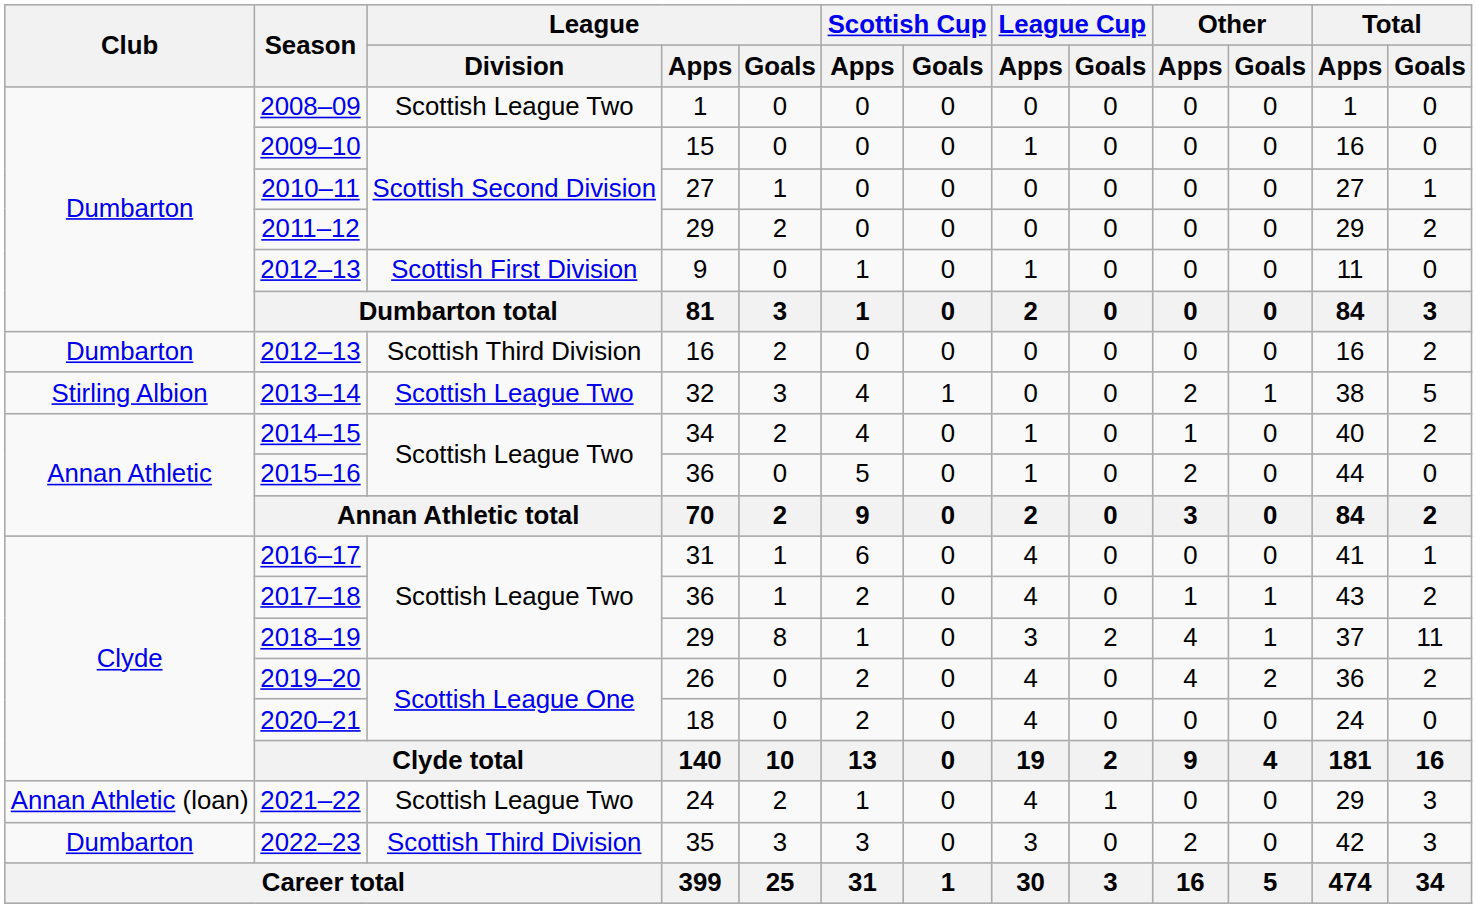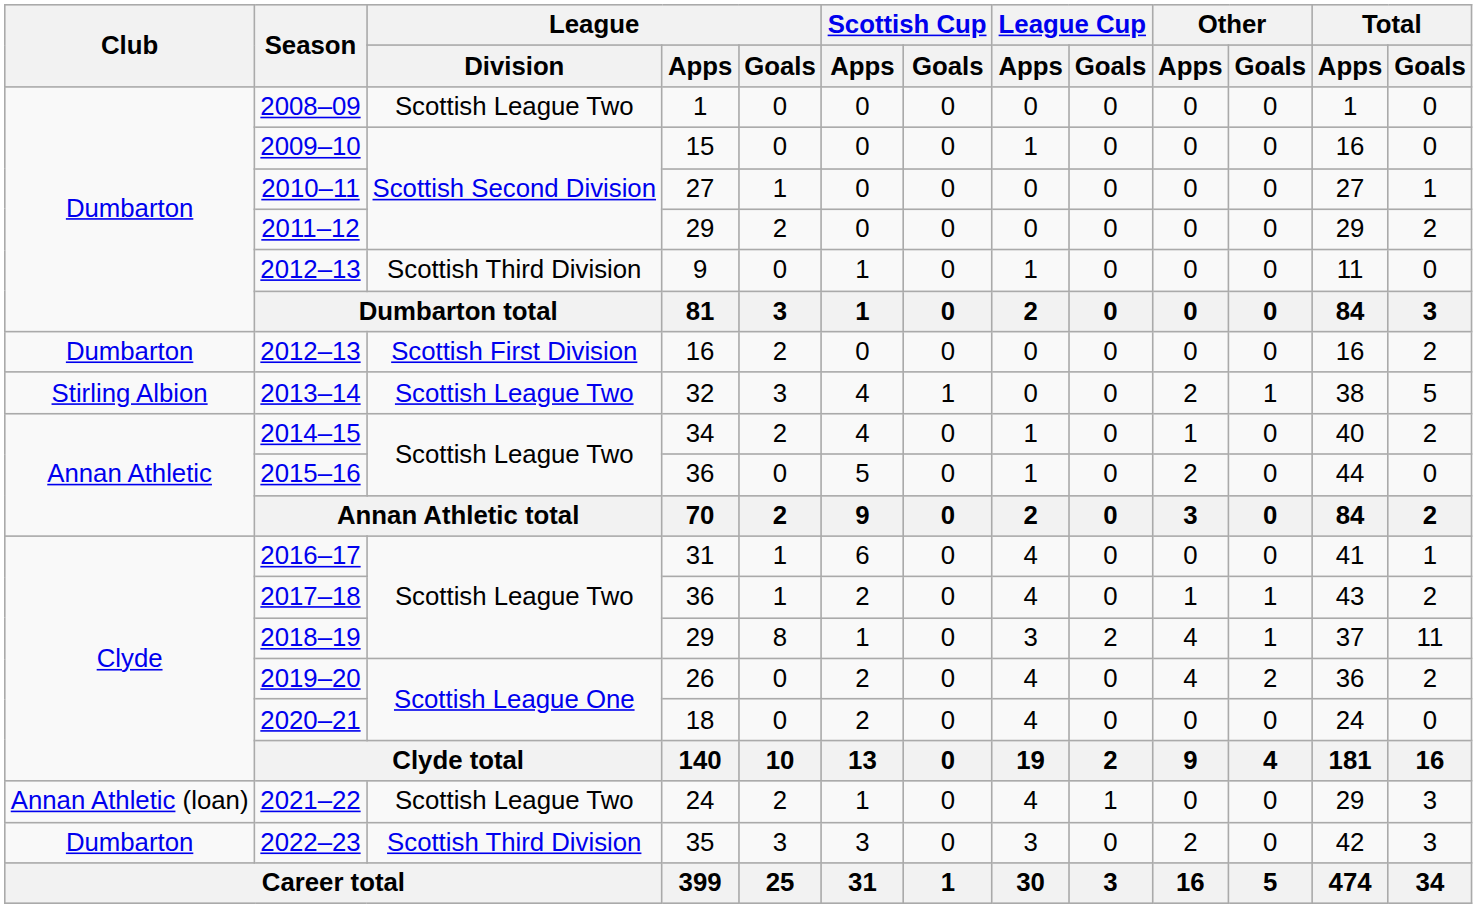 <table class="wikitable" style="text-align:center">
 <tr>
 <th rowspan="2">Club</th>
 <th rowspan="2">Season</th>
 <th colspan="3">League</th>
 <th colspan="2"><a href='#'>Scottish Cup</a></th>
 <th colspan="2"><a href='#'>League Cup</a></th>
 <th colspan="2">Other</th>
 <th colspan="2">Total</th>
 </tr>
 <tr>
 <th>Division</th>
 <th>Apps</th>
 <th>Goals</th>
 <th>Apps</th>
 <th>Goals</th>
 <th>Apps</th>
 <th>Goals</th>
 <th>Apps</th>
 <th>Goals</th>
 <th>Apps</th>
 <th>Goals</th>
 </tr>
 <tr>
 <td rowspan="6"><a href='#'>Dumbarton</a></td>
 <td><a href='#'>2008–09</a></td>
 <td>Scottish League Two</td>
 <td>1</td>
 <td>0</td>
 <td>0</td>
 <td>0</td>
 <td>0</td>
 <td>0</td>
 <td>0</td>
 <td>0</td>
 <td>1</td>
 <td>0</td>
 </tr>
 <tr>
 <td><a href='#'>2009–10</a></td>
 <td rowspan="3"><a href='#'>Scottish Second Division</a></td>
 <td>15</td>
 <td>0</td>
 <td>0</td>
 <td>0</td>
 <td>1</td>
 <td>0</td>
 <td>0</td>
 <td>0</td>
 <td>16</td>
 <td>0</td>
 </tr>
 <tr>
 <td><a href='#'>2010–11</a></td>
 <td>27</td>
 <td>1</td>
 <td>0</td>
 <td>0</td>
 <td>0</td>
 <td>0</td>
 <td>0</td>
 <td>0</td>
 <td>27</td>
 <td>1</td>
 </tr>
 <tr>
 <td><a href='#'>2011–12</a></td>
 <td>29</td>
 <td>2</td>
 <td>0</td>
 <td>0</td>
 <td>0</td>
 <td>0</td>
 <td>0</td>
 <td>0</td>
 <td>29</td>
 <td>2</td>
 </tr>
 <tr>
 <td><a href='#'>2012–13</a></td>
-<td><a href='#'>Scottish First Division</a></td>
+<td>Scottish Third Division</td>
 <td>9</td>
 <td>0</td>
 <td>1</td>
 <td>0</td>
 <td>1</td>
 <td>0</td>
 <td>0</td>
 <td>0</td>
 <td>11</td>
 <td>0</td>
 </tr>
 <tr>
 <th colspan="2">Dumbarton total</th>
 <th>81</th>
 <th>3</th>
 <th>1</th>
 <th>0</th>
 <th>2</th>
 <th>0</th>
 <th>0</th>
 <th>0</th>
 <th>84</th>
 <th>3</th>
 </tr>
 <tr>
 <td><a href='#'>Dumbarton</a></td>
 <td><a href='#'>2012–13</a></td>
-<td>Scottish Third Division</td>
+<td><a href='#'>Scottish First Division</a></td>
 <td>16</td>
 <td>2</td>
 <td>0</td>
 <td>0</td>
 <td>0</td>
 <td>0</td>
 <td>0</td>
 <td>0</td>
 <td>16</td>
 <td>2</td>
 </tr>
 <tr>
 <td><a href='#'>Stirling Albion</a></td>
 <td><a href='#'>2013–14</a></td>
 <td><a href='#'>Scottish League Two</a></td>
 <td>32</td>
 <td>3</td>
 <td>4</td>
 <td>1</td>
 <td>0</td>
 <td>0</td>
 <td>2</td>
 <td>1</td>
 <td>38</td>
 <td>5</td>
 </tr>
 <tr>
 <td rowspan="3"><a href='#'>Annan Athletic</a></td>
 <td><a href='#'>2014–15</a></td>
 <td rowspan="2">Scottish League Two</td>
 <td>34</td>
 <td>2</td>
 <td>4</td>
 <td>0</td>
 <td>1</td>
 <td>0</td>
 <td>1</td>
 <td>0</td>
 <td>40</td>
 <td>2</td>
 </tr>
 <tr>
 <td><a href='#'>2015–16</a></td>
 <td>36</td>
 <td>0</td>
 <td>5</td>
 <td>0</td>
 <td>1</td>
 <td>0</td>
 <td>2</td>
 <td>0</td>
 <td>44</td>
 <td>0</td>
 </tr>
 <tr>
 <th colspan="2">Annan Athletic total</th>
 <th>70</th>
 <th>2</th>
 <th>9</th>
 <th>0</th>
 <th>2</th>
 <th>0</th>
 <th>3</th>
 <th>0</th>
 <th>84</th>
 <th>2</th>
 </tr>
 <tr>
 <td rowspan="6"><a href='#'>Clyde</a></td>
 <td><a href='#'>2016–17</a></td>
 <td rowspan="3">Scottish League Two</td>
 <td>31</td>
 <td>1</td>
 <td>6</td>
 <td>0</td>
 <td>4</td>
 <td>0</td>
 <td>0</td>
 <td>0</td>
 <td>41</td>
 <td>1</td>
 </tr>
 <tr>
 <td><a href='#'>2017–18</a></td>
 <td>36</td>
 <td>1</td>
 <td>2</td>
 <td>0</td>
 <td>4</td>
 <td>0</td>
 <td>1</td>
 <td>1</td>
 <td>43</td>
 <td>2</td>
 </tr>
 <tr>
 <td><a href='#'>2018–19</a></td>
 <td>29</td>
 <td>8</td>
 <td>1</td>
 <td>0</td>
 <td>3</td>
 <td>2</td>
 <td>4</td>
 <td>1</td>
 <td>37</td>
 <td>11</td>
 </tr>
 <tr>
 <td><a href='#'>2019–20</a></td>
 <td rowspan="2"><a href='#'>Scottish League One</a></td>
 <td>26</td>
 <td>0</td>
 <td>2</td>
 <td>0</td>
 <td>4</td>
 <td>0</td>
 <td>4</td>
 <td>2</td>
 <td>36</td>
 <td>2</td>
 </tr>
 <tr>
 <td><a href='#'>2020–21</a></td>
 <td>18</td>
 <td>0</td>
 <td>2</td>
 <td>0</td>
 <td>4</td>
 <td>0</td>
 <td>0</td>
 <td>0</td>
 <td>24</td>
 <td>0</td>
 </tr>
 <tr>
 <th colspan="2">Clyde total</th>
 <th>140</th>
 <th>10</th>
 <th>13</th>
 <th>0</th>
 <th>19</th>
 <th>2</th>
 <th>9</th>
 <th>4</th>
 <th>181</th>
 <th>16</th>
 </tr>
 <tr>
 <td><a href='#'>Annan Athletic</a> (loan)</td>
 <td><a href='#'>2021–22</a></td>
 <td>Scottish League Two</td>
 <td>24</td>
 <td>2</td>
 <td>1</td>
 <td>0</td>
 <td>4</td>
 <td>1</td>
 <td>0</td>
 <td>0</td>
 <td>29</td>
 <td>3</td>
 </tr>
 <tr>
 <td><a href='#'>Dumbarton</a></td>
 <td><a href='#'>2022–23</a></td>
 <td><a href='#'>Scottish Third Division</a></td>
 <td>35</td>
 <td>3</td>
 <td>3</td>
 <td>0</td>
 <td>3</td>
 <td>0</td>
 <td>2</td>
 <td>0</td>
 <td>42</td>
 <td>3</td>
 </tr>
 <tr>
 <th colspan="3">Career total</th>
 <th>399</th>
 <th>25</th>
 <th>31</th>
 <th>1</th>
 <th>30</th>
 <th>3</th>
 <th>16</th>
 <th>5</th>
 <th>474</th>
 <th>34</th>
 </tr>
 </table>
